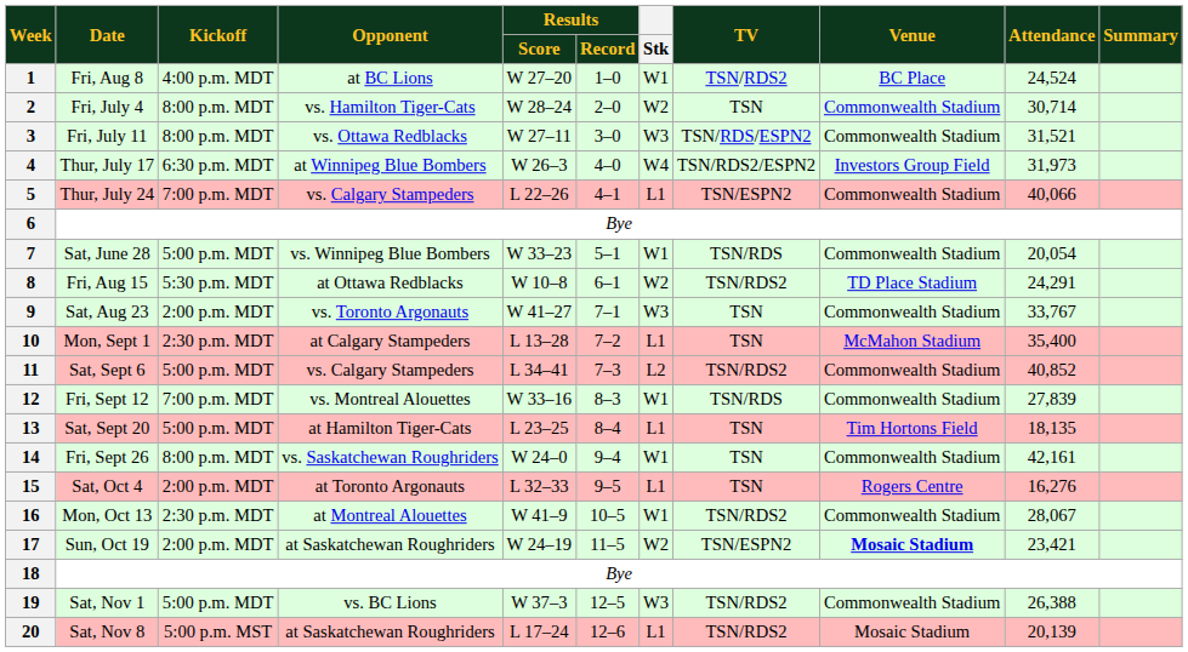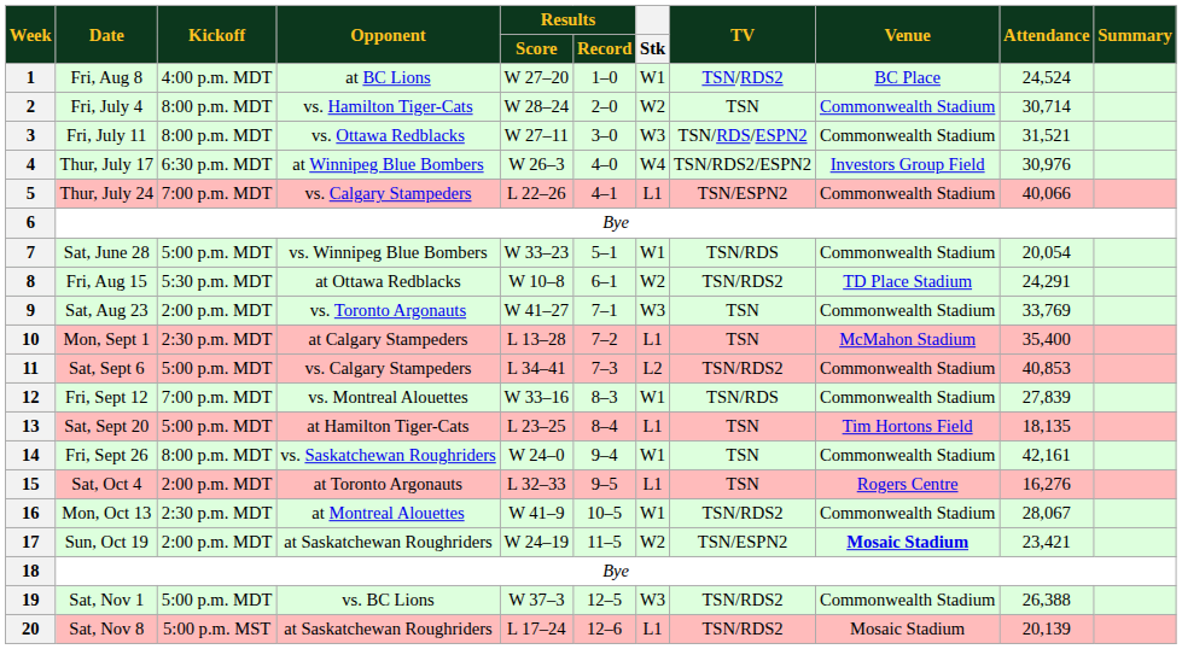 <table class="wikitable" style="font-size: 95%;">
 <tr>
 <th style="background:#0C371D;color:#ffc322;" rowspan=2>Week</th>
 <th style="background:#0C371D;color:#ffc322;" rowspan=2>Date</th>
 <th style="background:#0C371D;color:#ffc322;" rowspan=2>Kickoff</th>
 <th style="background:#0C371D;color:#ffc322;" rowspan=2>Opponent</th>
 <th style="background:#0C371D;color:#ffc322;" colspan=2>Results</th>
 <th></th>
 <th style="background:#0C371D;color:#ffc322;" rowspan=2>TV</th>
 <th style="background:#0C371D;color:#ffc322;" rowspan=2>Venue</th>
 <th style="background:#0C371D;color:#ffc322;" rowspan=2>Attendance</th>
 <th style="background:#0C371D;color:#ffc322;" rowspan=2>Summary</th>
 </tr>
 <tr>
 <th style="background:#0C371D;color:#ffc322;">Score</th>
 <th style="background:#0C371D;color:#ffc322;">Record</th>
 <th>Stk</th>
 </tr>
 <tr align="center" bgcolor="#ddffdd">
 <th align="center"><strong>1</strong></th>
 <td align="center">Fri, Aug 8</td>
 <td align="center">4:00 p.m. MDT</td>
 <td align="center">at <a href='#'>BC Lions</a></td>
 <td align="center">W 27–20</td>
 <td align="center">1–0</td>
 <td>W1</td>
 <td align="center"><a href='#'>TSN</a>/<a href='#'>RDS2</a></td>
 <td align="center"><a href='#'>BC Place</a></td>
 <td align="center">24,524</td>
 <td align="center"></td>
 </tr>
 <tr align="center" bgcolor="#ddffdd">
 <th align="center"><strong>2</strong></th>
 <td align="center">Fri, July 4</td>
 <td align="center">8:00 p.m. MDT</td>
 <td align="center">vs. <a href='#'>Hamilton Tiger-Cats</a></td>
 <td align="center">W 28–24</td>
 <td align="center">2–0</td>
 <td>W2</td>
 <td align="center">TSN</td>
 <td align="center"><a href='#'>Commonwealth Stadium</a></td>
 <td align="center">30,714</td>
 <td align="center"></td>
 </tr>
 <tr align="center" bgcolor="#ddffdd">
 <th align="center"><strong>3</strong></th>
 <td align="center">Fri, July 11</td>
 <td align="center">8:00 p.m. MDT</td>
 <td align="center">vs. <a href='#'>Ottawa Redblacks</a></td>
 <td align="center">W 27–11</td>
 <td align="center">3–0</td>
 <td>W3</td>
 <td align="center">TSN/<a href='#'>RDS</a>/<a href='#'>ESPN2</a></td>
 <td align="center">Commonwealth Stadium</td>
 <td align="center">31,521</td>
 <td align="center"></td>
 </tr>
 <tr align="center" bgcolor="#ddffdd">
 <th align="center"><strong>4</strong></th>
 <td align="center">Thur, July 17</td>
 <td align="center">6:30 p.m. MDT</td>
 <td align="center">at <a href='#'>Winnipeg Blue Bombers</a></td>
 <td align="center">W 26–3</td>
 <td align="center">4–0</td>
 <td>W4</td>
 <td align="center">TSN/RDS2/ESPN2</td>
 <td align="center"><a href='#'>Investors Group Field</a></td>
-<td align="center">31,973</td>
+<td align="center">30,976</td>
 <td align="center"></td>
 </tr>
 <tr align="center" bgcolor="#ffbbbb">
 <th align="center"><strong>5</strong></th>
 <td align="center">Thur, July 24</td>
 <td align="center">7:00 p.m. MDT</td>
 <td align="center">vs. <a href='#'>Calgary Stampeders</a></td>
 <td align="center">L 22–26</td>
 <td align="center">4–1</td>
 <td>L1</td>
 <td align="center">TSN/ESPN2</td>
 <td align="center">Commonwealth Stadium</td>
 <td align="center">40,066</td>
 <td align="center"></td>
 </tr>
 <tr align="center" bgcolor="#ffffff">
 <th align="center"><strong>6</strong></th>
 <td colspan="10" align="center" valign="middle"><em>Bye</em></td>
 </tr>
 <tr align="center" bgcolor="#ddffdd">
 <th align="center"><strong>7</strong></th>
 <td align="center">Sat, June 28</td>
 <td align="center">5:00 p.m. MDT</td>
 <td align="center">vs. Winnipeg Blue Bombers</td>
 <td align="center">W 33–23</td>
 <td align="center">5–1</td>
 <td>W1</td>
 <td align="center">TSN/RDS</td>
 <td align="center">Commonwealth Stadium</td>
 <td align="center">20,054</td>
 <td align="center"></td>
 </tr>
 <tr align="center" bgcolor="#ddffdd">
 <th align="center"><strong>8</strong></th>
 <td align="center">Fri, Aug 15</td>
 <td align="center">5:30 p.m. MDT</td>
 <td align="center">at Ottawa Redblacks</td>
 <td align="center">W 10–8</td>
 <td align="center">6–1</td>
 <td>W2</td>
 <td align="center">TSN/RDS2</td>
 <td align="center"><a href='#'>TD Place Stadium</a></td>
 <td align="center">24,291</td>
 <td align="center"></td>
 </tr>
 <tr align="center" bgcolor="#ddffdd">
 <th align="center"><strong>9</strong></th>
 <td align="center">Sat, Aug 23</td>
 <td align="center">2:00 p.m. MDT</td>
 <td align="center">vs. <a href='#'>Toronto Argonauts</a></td>
 <td align="center">W 41–27</td>
 <td align="center">7–1</td>
 <td>W3</td>
 <td align="center">TSN</td>
 <td align="center">Commonwealth Stadium</td>
-<td align="center">33,767</td>
+<td align="center">33,769</td>
 <td align="center"></td>
 </tr>
 <tr align="center" bgcolor="#ffbbbb">
 <th align="center"><strong>10</strong></th>
 <td align="center">Mon, Sept 1</td>
 <td align="center">2:30 p.m. MDT</td>
 <td align="center">at Calgary Stampeders</td>
 <td align="center">L 13–28</td>
 <td align="center">7–2</td>
 <td>L1</td>
 <td align="center">TSN</td>
 <td align="center"><a href='#'>McMahon Stadium</a></td>
 <td align="center">35,400</td>
 <td align="center"></td>
 </tr>
 <tr align="center" bgcolor="#ffbbbb">
 <th align="center"><strong>11</strong></th>
 <td align="center">Sat, Sept 6</td>
 <td align="center">5:00 p.m. MDT</td>
 <td align="center">vs. Calgary Stampeders</td>
 <td align="center">L 34–41</td>
 <td align="center">7–3</td>
 <td>L2</td>
 <td align="center">TSN/RDS2</td>
 <td align="center">Commonwealth Stadium</td>
-<td align="center">40,852</td>
+<td align="center">40,853</td>
 <td align="center"></td>
 </tr>
 <tr align="center" bgcolor="#ddffdd">
 <th align="center"><strong>12</strong></th>
 <td align="center">Fri, Sept 12</td>
 <td align="center">7:00 p.m. MDT</td>
 <td align="center">vs. Montreal Alouettes</td>
 <td align="center">W 33–16</td>
 <td align="center">8–3</td>
 <td>W1</td>
 <td align="center">TSN/RDS</td>
 <td align="center">Commonwealth Stadium</td>
 <td align="center">27,839</td>
 <td align="center"></td>
 </tr>
 <tr align="center" bgcolor="#ffbbbb">
 <th align="center"><strong>13</strong></th>
 <td align="center">Sat, Sept 20</td>
 <td align="center">5:00 p.m. MDT</td>
 <td align="center">at Hamilton Tiger-Cats</td>
 <td align="center">L 23–25</td>
 <td align="center">8–4</td>
 <td>L1</td>
 <td align="center">TSN</td>
 <td align="center"><a href='#'>Tim Hortons Field</a></td>
 <td align="center">18,135</td>
 <td align="center"></td>
 </tr>
 <tr align="center" bgcolor="#ddffdd">
 <th align="center"><strong>14</strong></th>
 <td align="center">Fri, Sept 26</td>
 <td align="center">8:00 p.m. MDT</td>
 <td align="center">vs. <a href='#'>Saskatchewan Roughriders</a></td>
 <td align="center">W 24–0</td>
 <td align="center">9–4</td>
 <td>W1</td>
 <td align="center">TSN</td>
 <td align="center">Commonwealth Stadium</td>
 <td align="center">42,161</td>
 <td align="center"></td>
 </tr>
 <tr align="center" bgcolor="#ffbbbb">
 <th align="center"><strong>15</strong></th>
 <td align="center">Sat, Oct 4</td>
 <td align="center">2:00 p.m. MDT</td>
 <td align="center">at Toronto Argonauts</td>
 <td align="center">L 32–33</td>
 <td align="center">9–5</td>
 <td>L1</td>
 <td align="center">TSN</td>
 <td align="center"><a href='#'>Rogers Centre</a></td>
 <td align="center">16,276</td>
 <td align="center"></td>
 </tr>
 <tr align="center" bgcolor="#ddffdd">
 <th align="center"><strong>16</strong></th>
 <td align="center">Mon, Oct 13</td>
 <td align="center">2:30 p.m. MDT</td>
 <td align="center">at <a href='#'>Montreal Alouettes</a></td>
 <td align="center">W 41–9</td>
 <td align="center">10–5</td>
 <td>W1</td>
 <td align="center">TSN/RDS2</td>
 <td align="center">Commonwealth Stadium</td>
 <td align="center">28,067</td>
 <td align="center"></td>
 </tr>
 <tr align="center" bgcolor="#ddffdd">
 <th align="center"><strong>17</strong></th>
 <td align="center">Sun, Oct 19</td>
 <td align="center">2:00 p.m. MDT</td>
 <td align="center">at Saskatchewan Roughriders</td>
 <td align="center">W 24–19</td>
 <td align="center">11–5</td>
 <td>W2</td>
 <td align="center">TSN/ESPN2</td>
 <td align="center"><strong><a href='#'>Mosaic Stadium</a></strong></td>
 <td align="center">23,421</td>
 <td align="center"></td>
 </tr>
 <tr align="center" bgcolor="#ffffff">
 <th align="center"><strong>18</strong></th>
 <td colspan="10" align="center" valign="middle"><em>Bye</em></td>
 </tr>
 <tr align="center" bgcolor="#ddffdd">
 <th align="center"><strong>19</strong></th>
 <td align="center">Sat, Nov 1</td>
 <td align="center">5:00 p.m. MDT</td>
 <td align="center">vs. BC Lions</td>
 <td align="center">W 37–3</td>
 <td align="center">12–5</td>
 <td>W3</td>
 <td align="center">TSN/RDS2</td>
 <td align="center">Commonwealth Stadium</td>
 <td align="center">26,388</td>
 <td align="center"></td>
 </tr>
 <tr align="center" bgcolor="#ffbbbb">
 <th align="center"><strong>20</strong></th>
 <td align="center">Sat, Nov 8</td>
 <td align="center">5:00 p.m. MST</td>
 <td align="center">at Saskatchewan Roughriders</td>
 <td align="center">L 17–24</td>
 <td align="center">12–6</td>
 <td>L1</td>
 <td align="center">TSN/RDS2</td>
 <td align="center">Mosaic Stadium</td>
 <td align="center">20,139</td>
 <td align="center"></td>
 </tr>
 </table>
